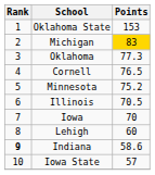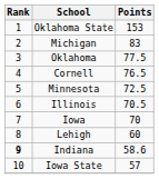 <table class="wikitable" style="text-align:center">
 <tr>
 <th>Rank</th>
 <th>School</th>
 <th>Points</th>
 </tr>
 <tr>
 <td>1</td>
 <td align=center>Oklahoma State</td>
 <td>153</td>
 </tr>
 <tr>
 <td>2</td>
 <td align=center>Michigan</td>
-<td style="background: gold;">83</td>
+<td>83</td>
 </tr>
 <tr>
 <td>3</td>
 <td align=center>Oklahoma</td>
-<td>77.3</td>
+<td>77.5</td>
 </tr>
 <tr>
 <td>4</td>
 <td align=center>Cornell</td>
 <td>76.5</td>
 </tr>
 <tr>
 <td>5</td>
 <td align=center>Minnesota</td>
-<td>75.2</td>
+<td>72.5</td>
 </tr>
 <tr>
 <td>6</td>
 <td align=center>Illinois</td>
 <td>70.5</td>
 </tr>
 <tr>
 <td>7</td>
 <td align=center>Iowa</td>
 <td>70</td>
 </tr>
 <tr>
 <td>8</td>
 <td align=center>Lehigh</td>
 <td>60</td>
 </tr>
 <tr>
 <td><strong>9</strong></td>
 <td align=center>Indiana</td>
 <td>58.6</td>
 </tr>
 <tr>
 <td>10</td>
 <td align=center>Iowa State</td>
 <td>57</td>
 </tr>
 <tr>
 </tr>
 </table>
